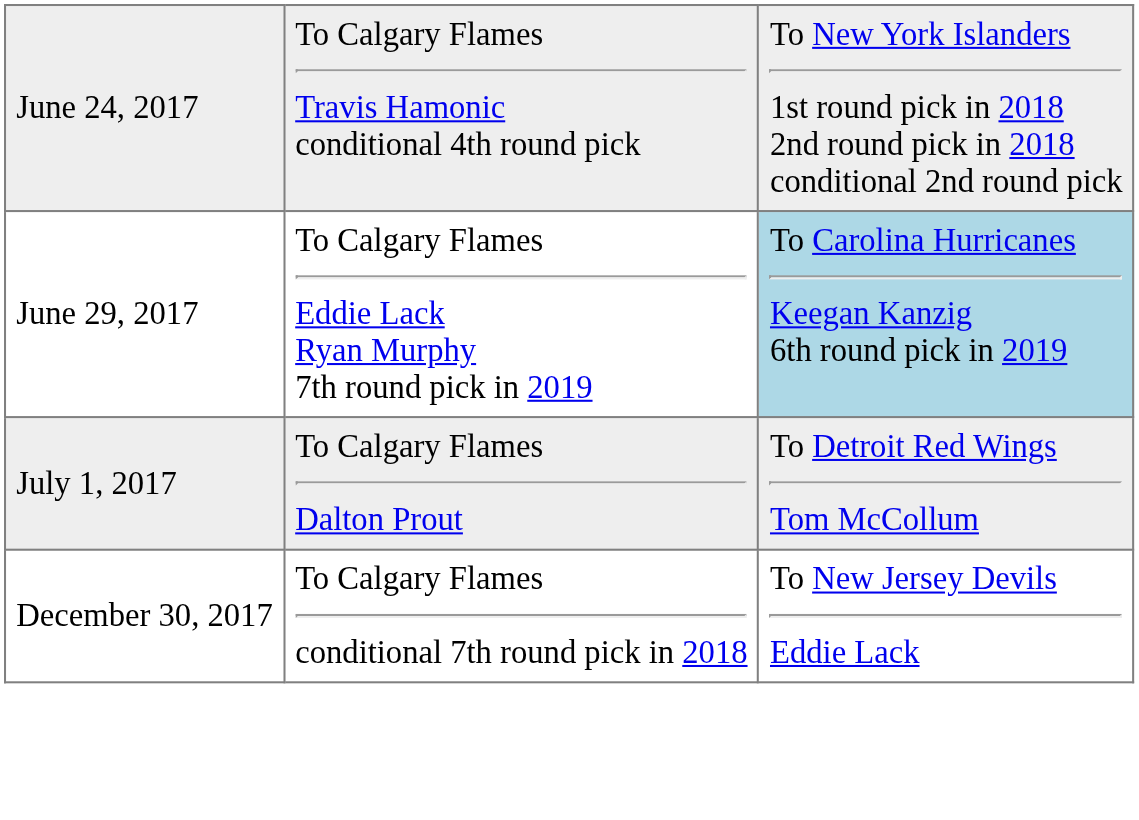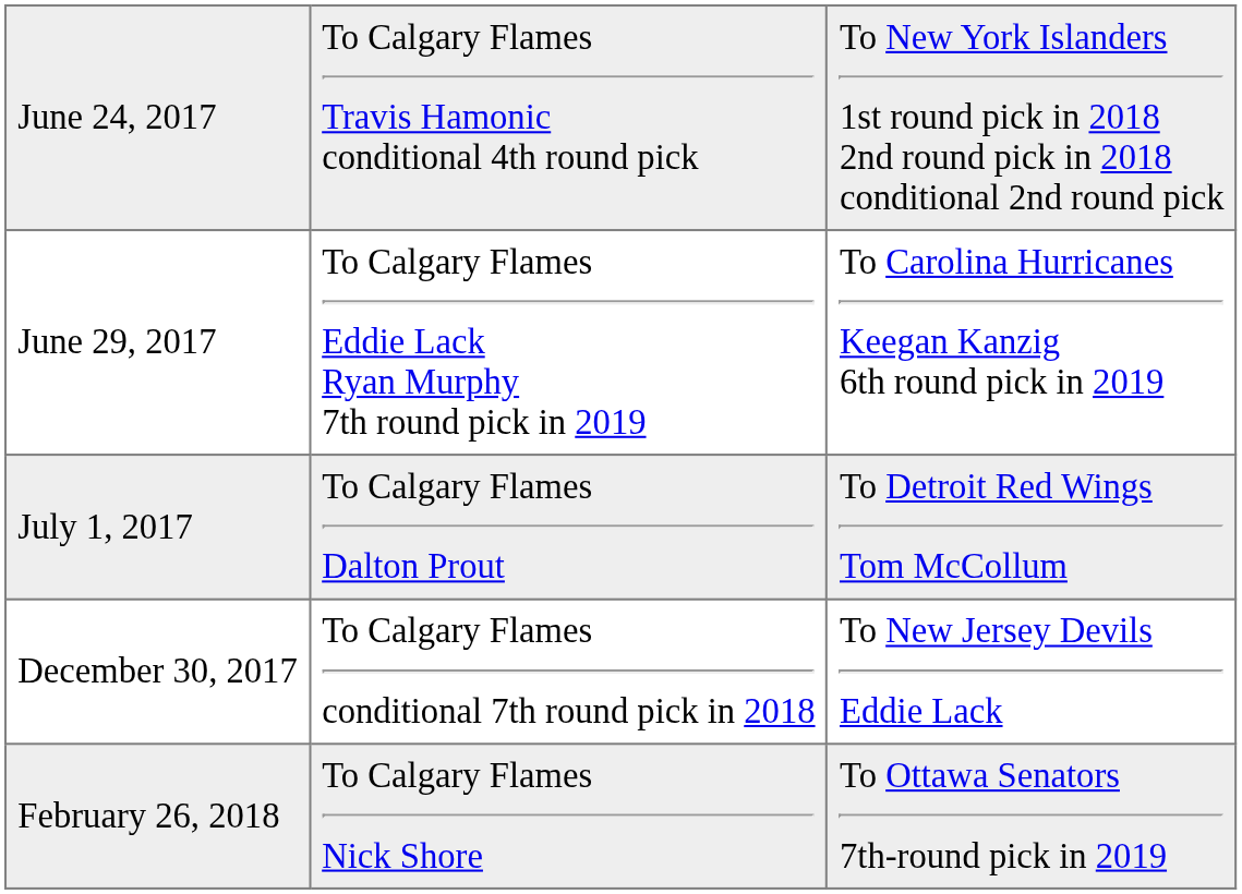 <table border="1" style="border-collapse:collapse;"  cellpadding="5">
 <tr style="background:#eee;">
 <td>June 24, 2017</td>
 <td valign="top">To Calgary Flames<hr><a href='#'>Travis Hamonic</a><br>conditional 4th round pick</td>
 <td valign="top">To <a href='#'>New York Islanders</a><hr>1st round pick in <a href='#'>2018</a><br>2nd round pick in <a href='#'>2018</a><br>conditional 2nd round pick</td>
 </tr>
 <tr>
 <td>June 29, 2017</td>
 <td valign="top">To Calgary Flames<hr><a href='#'>Eddie Lack</a><br><a href='#'>Ryan Murphy</a><br>7th round pick in <a href='#'>2019</a></td>
-<td valign="top" style="background: lightblue;">To <a href='#'>Carolina Hurricanes</a><hr><a href='#'>Keegan Kanzig</a><br>6th round pick in <a href='#'>2019</a></td>
+<td valign="top">To <a href='#'>Carolina Hurricanes</a><hr><a href='#'>Keegan Kanzig</a><br>6th round pick in <a href='#'>2019</a></td>
 </tr>
 <tr style="background:#eee;">
 <td>July 1, 2017</td>
 <td valign="top">To Calgary Flames<hr><a href='#'>Dalton Prout</a></td>
 <td valign="top">To <a href='#'>Detroit Red Wings</a><hr><a href='#'>Tom McCollum</a></td>
 </tr>
 <tr>
 <td>December 30, 2017</td>
 <td valign="top">To Calgary Flames<hr>conditional 7th round pick in <a href='#'>2018</a></td>
 <td valign="top">To <a href='#'>New Jersey Devils</a><hr><a href='#'>Eddie Lack</a></td>
 </tr>
+<tr style="background:#eee;">
+<td>February 26, 2018</td>
+<td valign="top">To Calgary Flames<hr><a href='#'>Nick Shore</a></td>
+<td valign="top">To <a href='#'>Ottawa Senators</a><hr>7th-round pick in <a href='#'>2019</a></td>
+</tr>
 </table>
